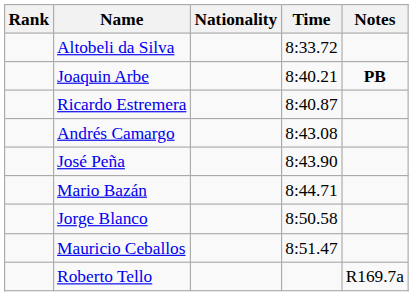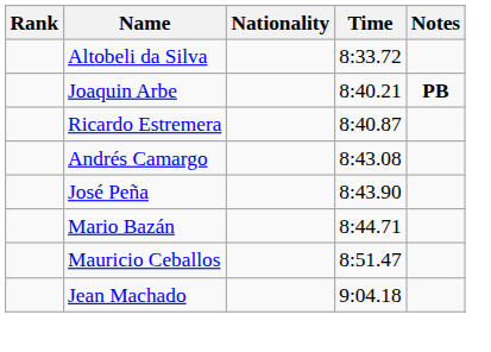 <table class="wikitable sortable" style="text-align:center;font-size:95%">
 <tr>
 <th>Rank</th>
 <th>Name</th>
 <th>Nationality</th>
 <th>Time</th>
 <th>Notes</th>
 </tr>
 <tr>
 <td></td>
 <td align=left><a href='#'>Altobeli da Silva</a></td>
 <td align=left></td>
 <td>8:33.72</td>
 <td></td>
 </tr>
 <tr>
 <td></td>
 <td align=left><a href='#'>Joaquin Arbe</a></td>
 <td align=left></td>
 <td>8:40.21</td>
 <td><strong>PB</strong></td>
 </tr>
 <tr>
 <td></td>
 <td align=left><a href='#'>Ricardo Estremera</a></td>
 <td align=left></td>
 <td>8:40.87</td>
 <td></td>
 </tr>
 <tr>
 <td></td>
 <td align=left><a href='#'>Andrés Camargo</a></td>
 <td align=left></td>
 <td>8:43.08</td>
 <td></td>
 </tr>
 <tr>
 <td></td>
 <td align=left><a href='#'>José Peña</a></td>
 <td align=left></td>
 <td>8:43.90</td>
 <td></td>
 </tr>
 <tr>
 <td></td>
 <td align=left><a href='#'>Mario Bazán</a></td>
 <td align=left></td>
 <td>8:44.71</td>
 <td></td>
 </tr>
 <tr>
 <td></td>
-<td align=left><a href='#'>Jorge Blanco</a></td>
-<td align=left></td>
-<td>8:50.58</td>
-<td></td>
-</tr>
-<tr>
-<td></td>
 <td align=left><a href='#'>Mauricio Ceballos</a></td>
 <td align=left></td>
 <td>8:51.47</td>
 <td></td>
 </tr>
 <tr>
 <td></td>
-<td align=left><a href='#'>Roberto Tello</a></td>
+<td align=left><a href='#'>Jean Machado</a></td>
 <td align=left></td>
+<td>9:04.18</td>
 <td></td>
-<td>R169.7a</td>
 </tr>
 </table>
